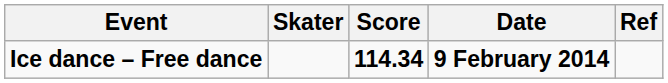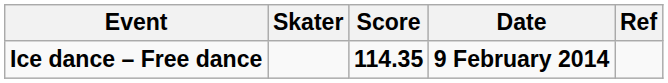 <table class=wikitable>
 <tr>
 <th>Event</th>
 <th>Skater</th>
 <th>Score</th>
 <th>Date</th>
 <th>Ref</th>
 </tr>
 <tr>
 <td><strong>Ice dance – Free dance</strong></td>
 <td></td>
-<td><strong> 114.34</strong></td>
+<td><strong> 114.35</strong></td>
 <td><strong>9 February 2014</strong></td>
 <td></td>
 </tr>
 </table>
